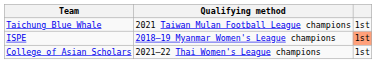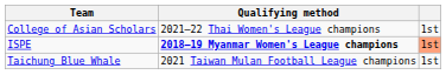 <table class="wikitable">
 <tr>
 <th>Team</th>
 <th>Qualifying method</th>
 <th> </th>
 </tr>
 <tr>
+<td> <a href='#'>College of Asian Scholars</a></td>
+<td>2021–22 <a href='#'>Thai Women's League</a> champions</td>
+<td>1st</td>
+</tr>
+<tr>
+<td> <a href='#'>ISPE</a></td>
+<td><strong><a href='#'>2018–19 Myanmar Women's League</a> champions</strong></td>
+<td style="background: lightsalmon;">1st</td>
+</tr>
+<tr>
 <td> <a href='#'>Taichung Blue Whale</a></td>
 <td>2021 <a href='#'>Taiwan Mulan Football League</a> champions</td>
 <td>1st</td>
 </tr>
-<tr>
-<td> <a href='#'>ISPE</a></td>
-<td><a href='#'>2018–19 Myanmar Women's League</a> champions</td>
-<td style="background: lightsalmon;">1st</td>
-</tr>
-<tr>
-<td> <a href='#'>College of Asian Scholars</a></td>
-<td>2021–22 <a href='#'>Thai Women's League</a> champions</td>
-<td>1st</td>
-</tr>
 </table>
